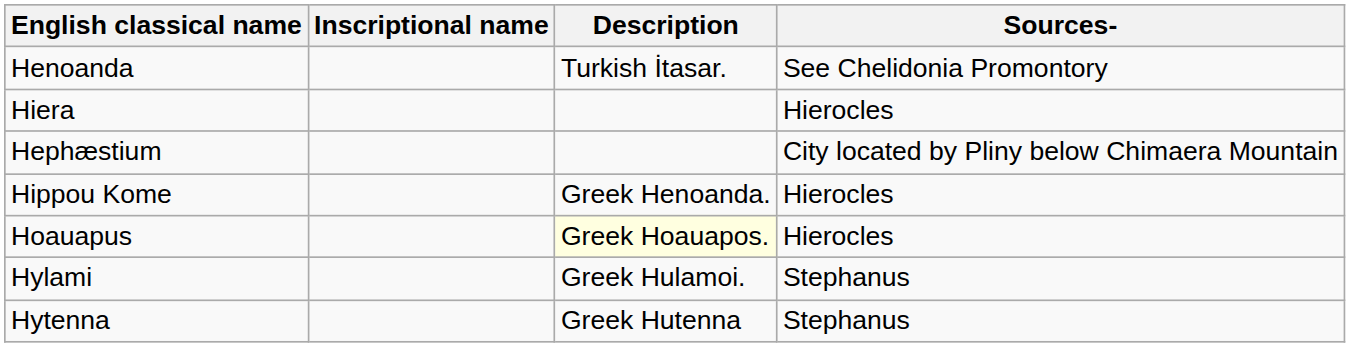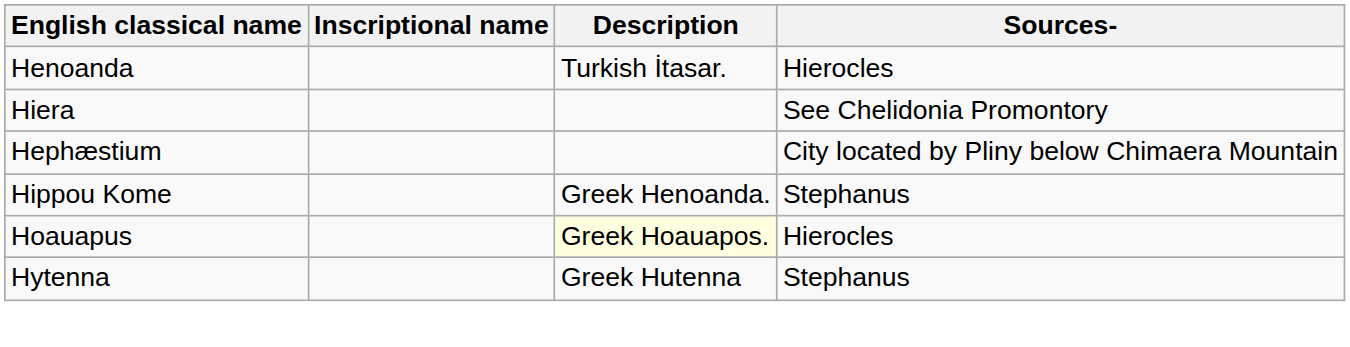 <table class="wikitable sortable">
 <tr>
 <th>English classical name</th>
 <th>Inscriptional name</th>
 <th>Description</th>
 <th>Sources-</th>
 </tr>
 <tr>
 <td>Henoanda</td>
 <td></td>
 <td>Turkish İtasar.</td>
-<td>See Chelidonia Promontory</td>
+<td>Hierocles</td>
 </tr>
 <tr>
 <td>Hiera</td>
 <td></td>
 <td></td>
-<td>Hierocles</td>
+<td>See Chelidonia Promontory</td>
 </tr>
 <tr>
 <td>Hephæstium</td>
 <td></td>
 <td></td>
 <td>City located by Pliny below Chimaera Mountain</td>
 </tr>
 <tr>
 <td>Hippou Kome</td>
 <td></td>
 <td>Greek Henoanda.</td>
-<td>Hierocles</td>
+<td>Stephanus</td>
 </tr>
 <tr>
 <td>Hoauapus</td>
 <td></td>
 <td style="background: lightyellow;">Greek Hoauapos.</td>
 <td>Hierocles</td>
 </tr>
 <tr>
-<td>Hylami</td>
-<td></td>
-<td>Greek Hulamoi.</td>
-<td>Stephanus</td>
-</tr>
-<tr>
 <td>Hytenna</td>
 <td></td>
 <td>Greek Hutenna</td>
 <td>Stephanus</td>
 </tr>
 </table>
